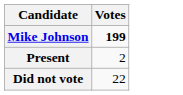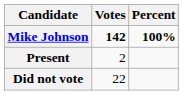 <table class="wikitable plainrowheaders" style="text-align: right;">
 <tr>
 <th scope="col">Candidate</th>
 <th scope="col">Votes</th>
+<th scope="col">Percent</th>
 </tr>
 <tr>
 <th scope="row"><strong><a href='#'>Mike Johnson</a> </strong> </th>
-<td><strong>199</strong></td>
+<td><strong>142</strong></td>
+<td><strong>100%</strong></td>
 </tr>
 <tr>
 <th scope="row">Present</th>
 <td>2</td>
+<td></td>
 </tr>
 <tr>
 <th scope="row">Did not vote</th>
 <td>22</td>
+<td></td>
 </tr>
 </table>
